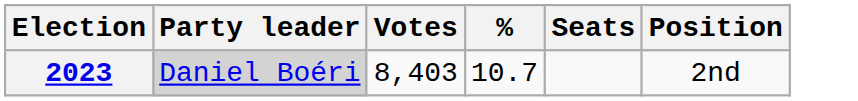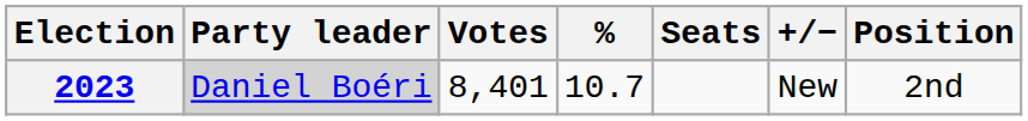 <table class="wikitable" style="text-align:center">
 <tr>
 <th>Election</th>
 <th><strong>Party leader</strong></th>
 <th><strong>Votes</strong></th>
 <th><strong>%</strong></th>
 <th><strong>Seats</strong></th>
+<th>+/−</th>
 <th><strong>Position</strong></th>
 </tr>
 <tr>
 <th><a href='#'>2023</a></th>
 <td style="background: lightgrey;"><a href='#'>Daniel Boéri</a></td>
-<td>8,403</td>
+<td>8,401</td>
 <td>10.7</td>
 <td></td>
+<td>New</td>
 <td>2nd</td>
 </tr>
 </table>
